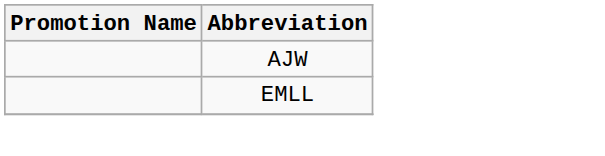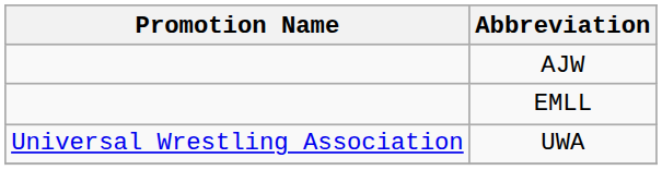 <table class="wikitable">
 <tr>
 <th>Promotion Name</th>
 <th>Abbreviation</th>
 </tr>
 <tr>
 <td></td>
 <td align=center>AJW</td>
 </tr>
 <tr>
 <td></td>
 <td align=center>EMLL</td>
 </tr>
 <tr>
+<td><a href='#'>Universal Wrestling Association</a></td>
+<td align=center>UWA</td>
+</tr>
+<tr>
 </tr>
 </table>
